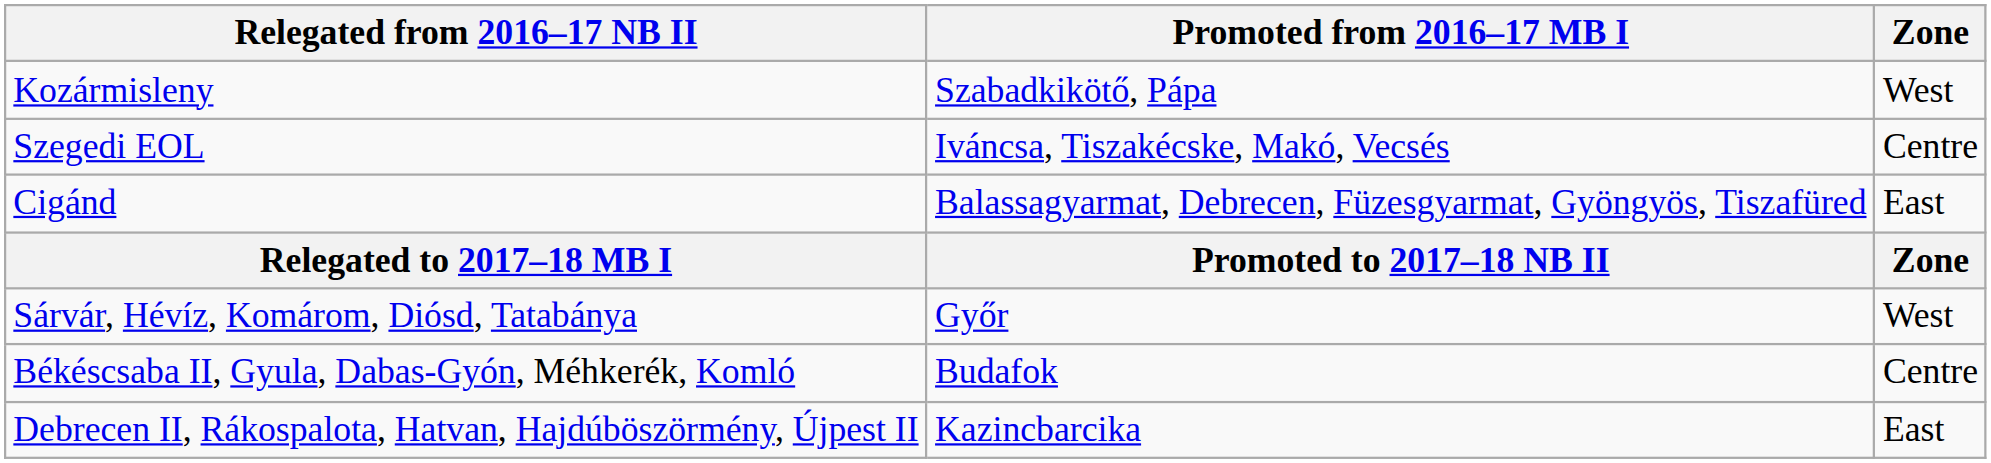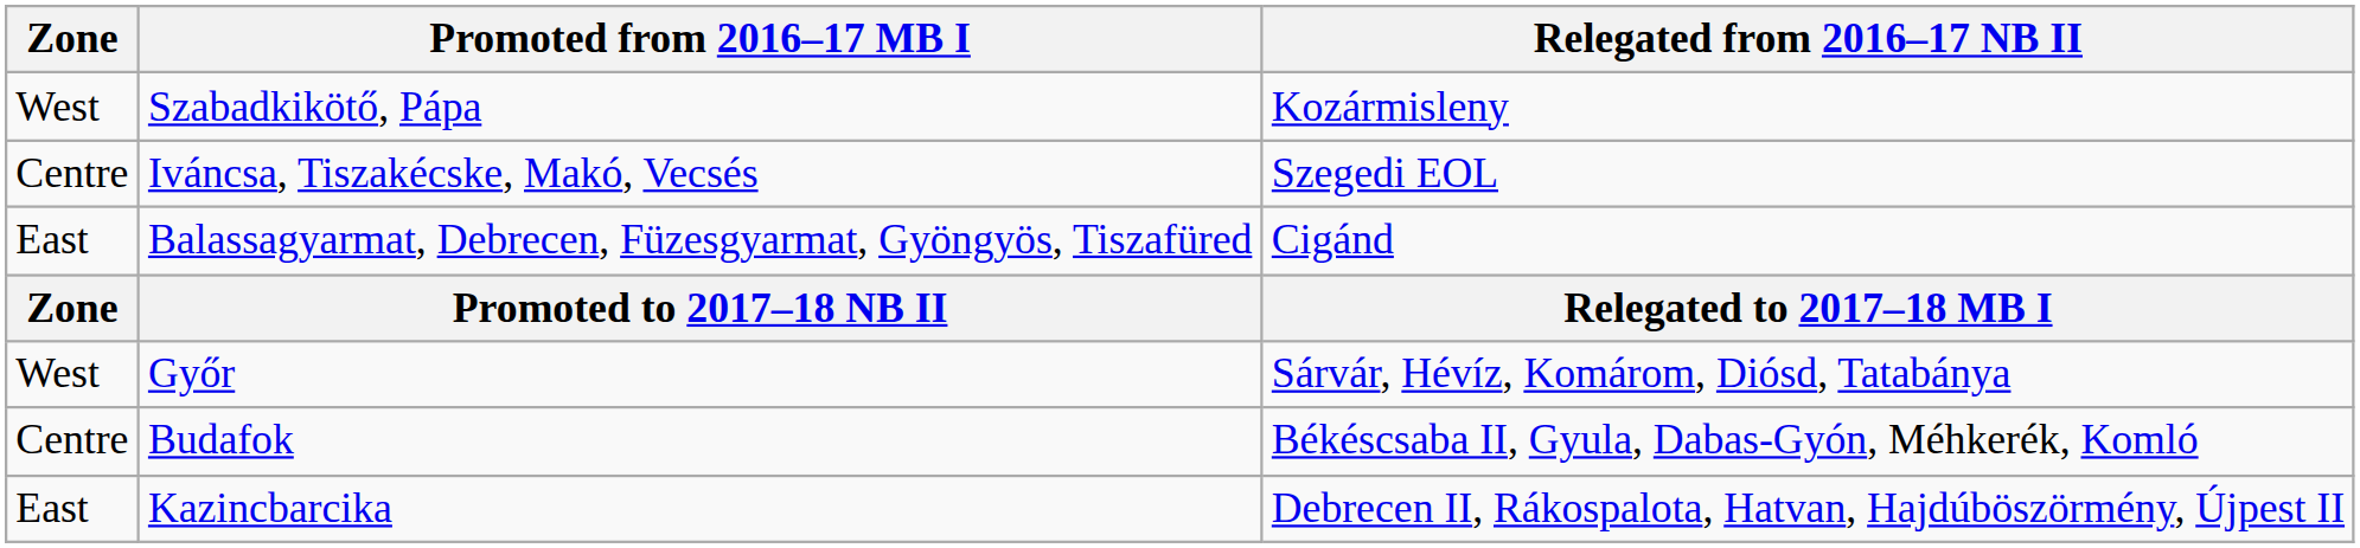 <table class="wikitable sortable">
 <tr>
+<th>Zone</th>
+<th>Promoted from <a href='#'>2016–17 MB I</a></th>
 <th>Relegated from <a href='#'>2016–17 NB II</a></th>
-<th>Promoted from <a href='#'>2016–17 MB I</a></th>
-<th>Zone</th>
 </tr>
 <tr>
+<td>West</td>
+<td><a href='#'>Szabadkikötő</a>, <a href='#'>Pápa</a></td>
 <td><a href='#'>Kozármisleny</a></td>
-<td><a href='#'>Szabadkikötő</a>, <a href='#'>Pápa</a></td>
-<td>West</td>
 </tr>
 <tr>
+<td>Centre</td>
+<td><a href='#'>Iváncsa</a>, <a href='#'>Tiszakécske</a>, <a href='#'>Makó</a>, <a href='#'>Vecsés</a></td>
 <td><a href='#'>Szegedi EOL</a></td>
-<td><a href='#'>Iváncsa</a>, <a href='#'>Tiszakécske</a>, <a href='#'>Makó</a>, <a href='#'>Vecsés</a></td>
-<td>Centre</td>
 </tr>
 <tr>
+<td>East</td>
+<td><a href='#'>Balassagyarmat</a>, <a href='#'>Debrecen</a>, <a href='#'>Füzesgyarmat</a>, <a href='#'>Gyöngyös</a>, <a href='#'>Tiszafüred</a></td>
 <td><a href='#'>Cigánd</a></td>
-<td><a href='#'>Balassagyarmat</a>, <a href='#'>Debrecen</a>, <a href='#'>Füzesgyarmat</a>, <a href='#'>Gyöngyös</a>, <a href='#'>Tiszafüred</a></td>
-<td>East</td>
 </tr>
 <tr>
+<th>Zone</th>
+<th>Promoted to <a href='#'>2017–18 NB II</a></th>
 <th>Relegated to <a href='#'>2017–18 MB I</a></th>
-<th>Promoted to <a href='#'>2017–18 NB II</a></th>
-<th>Zone</th>
 </tr>
 <tr>
+<td>West</td>
+<td><a href='#'>Győr</a></td>
 <td><a href='#'>Sárvár</a>, <a href='#'>Hévíz</a>, <a href='#'>Komárom</a>, <a href='#'>Diósd</a>, <a href='#'>Tatabánya</a></td>
-<td><a href='#'>Győr</a></td>
-<td>West</td>
 </tr>
 <tr>
+<td>Centre</td>
+<td><a href='#'>Budafok</a></td>
 <td><a href='#'>Békéscsaba II</a>, <a href='#'>Gyula</a>, <a href='#'>Dabas-Gyón</a>, Méhkerék, <a href='#'>Komló</a></td>
-<td><a href='#'>Budafok</a></td>
-<td>Centre</td>
 </tr>
 <tr>
+<td>East</td>
+<td><a href='#'>Kazincbarcika</a></td>
 <td><a href='#'>Debrecen II</a>, <a href='#'>Rákospalota</a>, <a href='#'>Hatvan</a>, <a href='#'>Hajdúböszörmény</a>, <a href='#'>Újpest II</a></td>
-<td><a href='#'>Kazincbarcika</a></td>
-<td>East</td>
 </tr>
 </table>
